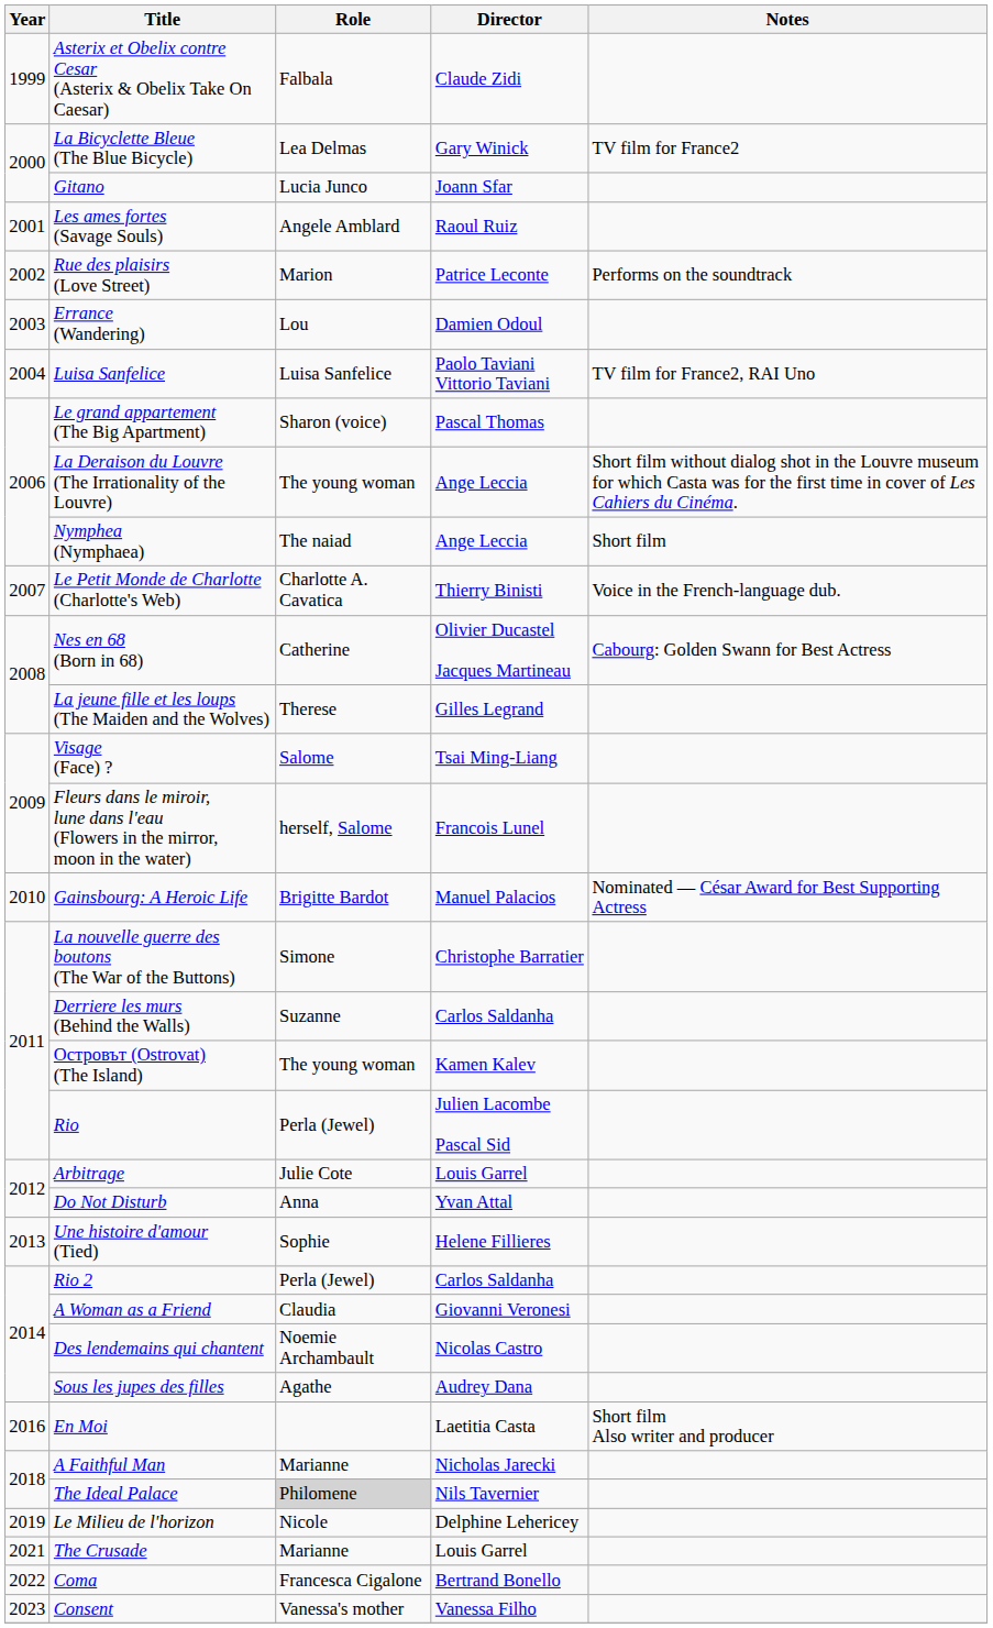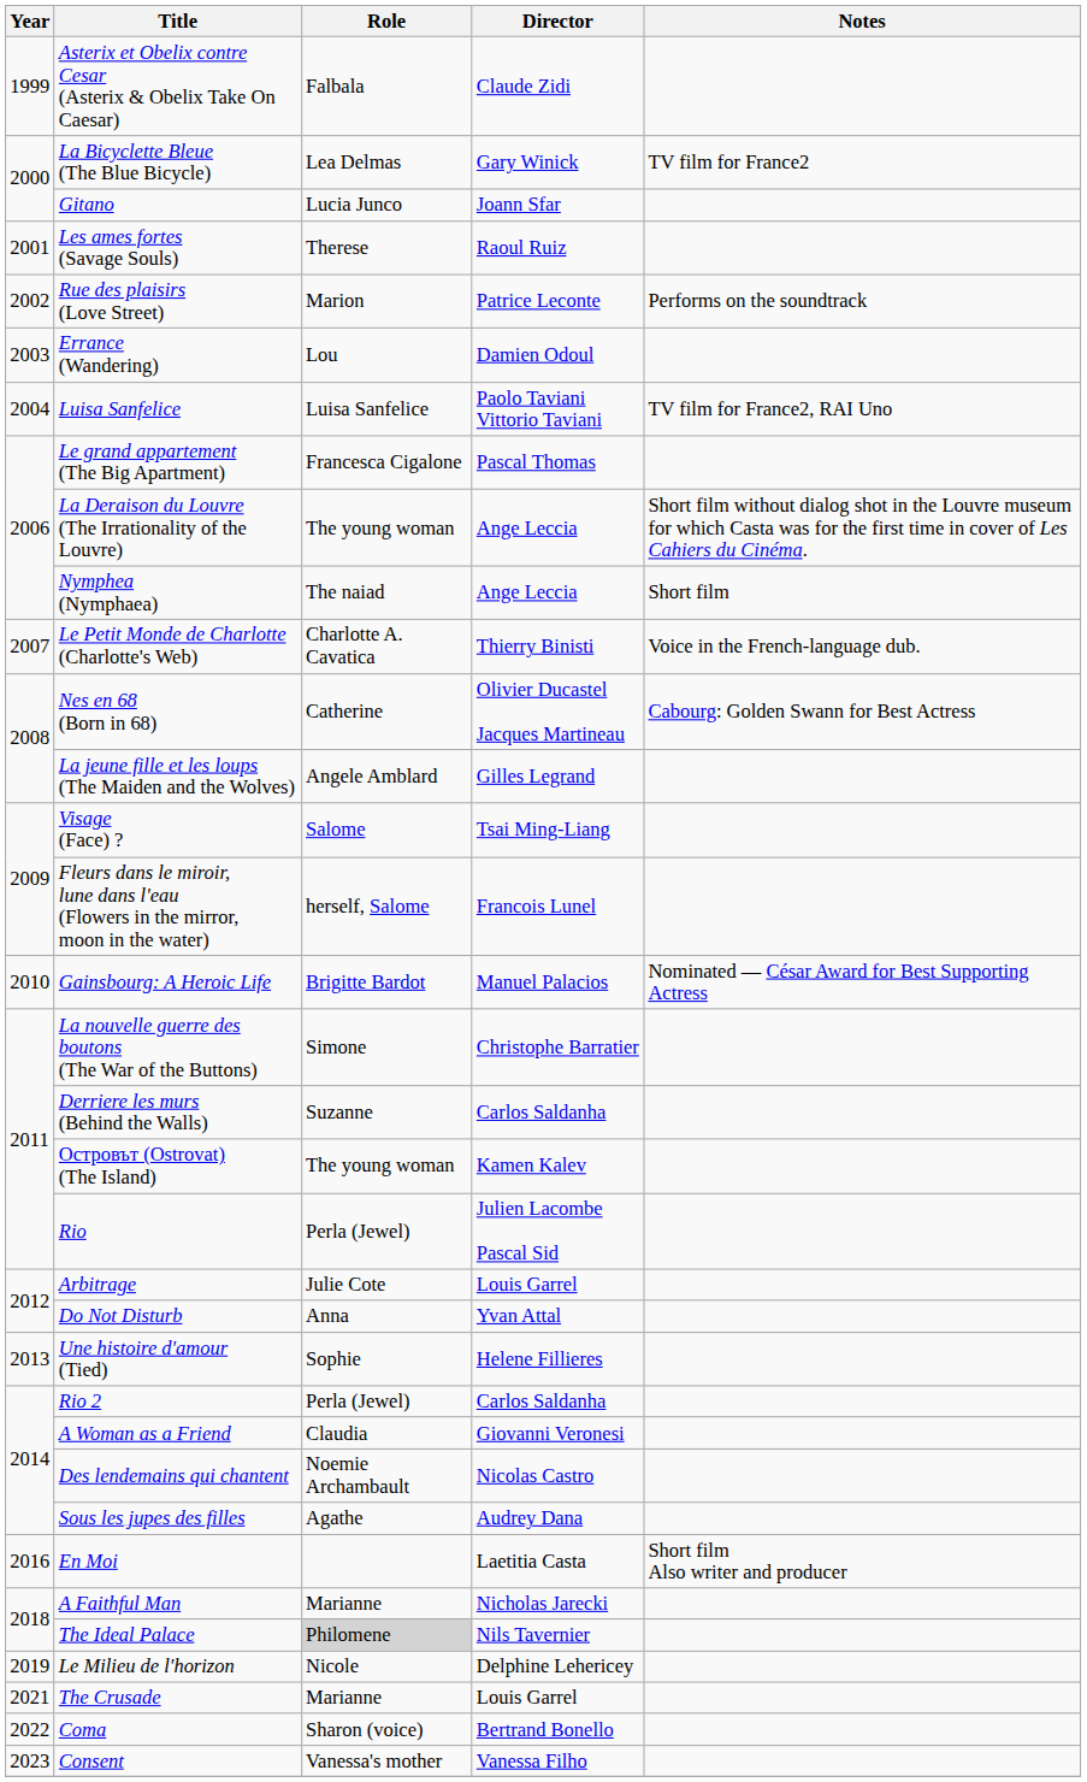 <table class="wikitable sortable">
 <tr>
 <th>Year</th>
 <th>Title</th>
 <th>Role</th>
 <th>Director</th>
 <th class="unsortable">Notes</th>
 </tr>
 <tr>
 <td>1999</td>
 <td><em><a href='#'>Asterix et Obelix contre Cesar</a></em><br>(Asterix & Obelix Take On Caesar)</td>
 <td>Falbala</td>
 <td><a href='#'>Claude Zidi</a></td>
 <td></td>
 </tr>
 <tr>
 <td rowspan="2">2000</td>
 <td><em><a href='#'>La Bicyclette Bleue</a></em><br>(The Blue Bicycle)</td>
 <td>Lea Delmas</td>
 <td><a href='#'>Gary Winick</a></td>
 <td>TV film for France2</td>
 </tr>
 <tr>
 <td><em><a href='#'>Gitano</a></em></td>
 <td>Lucia Junco</td>
 <td><a href='#'>Joann Sfar</a></td>
 <td></td>
 </tr>
 <tr>
 <td>2001</td>
 <td><em><a href='#'>Les ames fortes</a></em><br>(Savage Souls)</td>
-<td>Angele Amblard</td>
+<td>Therese</td>
 <td><a href='#'>Raoul Ruiz</a></td>
 <td></td>
 </tr>
 <tr>
 <td>2002</td>
 <td><em><a href='#'>Rue des plaisirs</a></em><br>(Love Street)</td>
 <td>Marion</td>
 <td><a href='#'>Patrice Leconte</a></td>
 <td>Performs on the soundtrack</td>
 </tr>
 <tr>
 <td>2003</td>
 <td><em><a href='#'>Errance</a></em><br>(Wandering)</td>
 <td>Lou</td>
 <td><a href='#'>Damien Odoul</a></td>
 <td></td>
 </tr>
 <tr>
 <td>2004</td>
 <td><em><a href='#'>Luisa Sanfelice</a></em></td>
 <td>Luisa Sanfelice</td>
 <td><a href='#'>Paolo Taviani</a><br><a href='#'>Vittorio Taviani</a></td>
 <td>TV film for France2, RAI Uno</td>
 </tr>
 <tr>
 <td rowspan="3">2006</td>
 <td><em><a href='#'>Le grand appartement</a></em><br>(The Big Apartment)</td>
-<td>Sharon (voice)</td>
+<td style=white-space:nowrap>Francesca Cigalone</td>
 <td><a href='#'>Pascal Thomas</a></td>
 <td></td>
 </tr>
 <tr>
 <td><em><a href='#'>La Deraison du Louvre</a></em><br>(The Irrationality of the Louvre)</td>
 <td>The young woman</td>
 <td><a href='#'>Ange Leccia</a></td>
 <td>Short film without dialog shot in the Louvre museum for which Casta was for the first time in cover of <em>Les <a href='#'>Cahiers du Cinéma</a></em>.</td>
 </tr>
 <tr>
 <td><em><a href='#'>Nymphea</a></em><br>(Nymphaea)</td>
 <td>The naiad</td>
 <td><a href='#'>Ange Leccia</a></td>
 <td>Short film</td>
 </tr>
 <tr>
 <td>2007</td>
 <td><em><a href='#'>Le Petit Monde de Charlotte</a></em><br>(Charlotte's Web)</td>
 <td>Charlotte A. Cavatica</td>
 <td><a href='#'>Thierry Binisti</a></td>
 <td>Voice in the French-language dub.</td>
 </tr>
 <tr>
 <td rowspan="2">2008</td>
 <td><em><a href='#'>Nes en 68</a></em><br>(Born in 68)</td>
 <td>Catherine</td>
 <td><a href='#'>Olivier Ducastel</a><br><br><a href='#'>Jacques Martineau</a></td>
 <td><a href='#'>Cabourg</a>: Golden Swann for Best Actress</td>
 </tr>
 <tr>
 <td><em><a href='#'>La jeune fille et les loups</a></em><br>(The Maiden and the Wolves)</td>
-<td>Therese</td>
+<td>Angele Amblard</td>
 <td><a href='#'>Gilles Legrand</a></td>
 <td></td>
 </tr>
 <tr>
 <td rowspan="2">2009</td>
 <td><em><a href='#'>Visage</a></em><br>(Face) ? </td>
 <td><a href='#'>Salome</a></td>
 <td><a href='#'>Tsai Ming-Liang</a></td>
 <td></td>
 </tr>
 <tr>
 <td><em>Fleurs dans le miroir, <br>lune dans l'eau</em><br>(Flowers in the mirror, <br>moon in the water)</td>
 <td>herself, <a href='#'>Salome</a></td>
 <td><a href='#'>Francois Lunel</a></td>
 <td></td>
 </tr>
 <tr>
 <td>2010</td>
 <td style=white-space:nowrap><em><a href='#'>Gainsbourg: A Heroic Life</a></em></td>
 <td><a href='#'>Brigitte Bardot</a></td>
 <td><a href='#'>Manuel Palacios</a></td>
 <td>Nominated — <a href='#'>César Award for Best Supporting Actress</a></td>
 </tr>
 <tr>
 <td rowspan="4">2011</td>
 <td><em><a href='#'>La nouvelle guerre des boutons</a></em><br>(The War of the Buttons)</td>
 <td>Simone</td>
 <td style=white-space:nowrap><a href='#'>Christophe Barratier</a></td>
 <td></td>
 </tr>
 <tr>
 <td><em><a href='#'>Derriere les murs</a></em><br>(Behind the Walls)</td>
 <td>Suzanne</td>
 <td><a href='#'>Carlos Saldanha</a></td>
 <td></td>
 </tr>
 <tr>
 <td><a href='#'>Островът (Ostrovat)</a><br>(The Island)</td>
 <td>The young woman</td>
 <td><a href='#'>Kamen Kalev</a></td>
 <td></td>
 </tr>
 <tr>
 <td><em><a href='#'>Rio</a></em></td>
 <td>Perla (Jewel)</td>
 <td><a href='#'>Julien Lacombe</a><br><br><a href='#'>Pascal Sid</a></td>
 <td></td>
 </tr>
 <tr>
 <td rowspan="2">2012</td>
 <td><em><a href='#'>Arbitrage</a></em></td>
 <td>Julie Cote</td>
 <td><a href='#'>Louis Garrel</a></td>
 <td></td>
 </tr>
 <tr>
 <td><em><a href='#'>Do Not Disturb</a></em></td>
 <td>Anna</td>
 <td><a href='#'>Yvan Attal</a></td>
 <td></td>
 </tr>
 <tr>
 <td>2013</td>
 <td><em><a href='#'>Une histoire d'amour</a></em><br>(Tied)</td>
 <td>Sophie</td>
 <td><a href='#'>Helene Fillieres</a></td>
 <td></td>
 </tr>
 <tr>
 <td rowspan="4">2014</td>
 <td><em><a href='#'>Rio 2</a></em></td>
 <td>Perla (Jewel)</td>
 <td><a href='#'>Carlos Saldanha</a></td>
 <td></td>
 </tr>
 <tr>
 <td><em><a href='#'>A Woman as a Friend</a></em></td>
 <td>Claudia</td>
 <td><a href='#'>Giovanni Veronesi</a></td>
 <td></td>
 </tr>
 <tr>
 <td><em><a href='#'>Des lendemains qui chantent</a></em></td>
 <td>Noemie Archambault</td>
 <td><a href='#'>Nicolas Castro</a></td>
 <td></td>
 </tr>
 <tr>
 <td><em><a href='#'>Sous les jupes des filles</a></em></td>
 <td>Agathe</td>
 <td><a href='#'>Audrey Dana</a></td>
 <td></td>
 </tr>
 <tr>
 <td>2016</td>
 <td><em><a href='#'>En Moi</a></em></td>
 <td></td>
 <td>Laetitia Casta</td>
 <td>Short film<br>Also writer and producer</td>
 </tr>
 <tr>
 <td rowspan="2">2018</td>
 <td><em><a href='#'>A Faithful Man</a></em></td>
 <td>Marianne</td>
 <td><a href='#'>Nicholas Jarecki</a></td>
 <td></td>
 </tr>
 <tr>
 <td><em><a href='#'>The Ideal Palace</a></em></td>
 <td style="background: lightgrey;">Philomene</td>
 <td><a href='#'>Nils Tavernier</a></td>
 <td></td>
 </tr>
 <tr>
 <td>2019</td>
 <td><em>Le Milieu de l'horizon</em></td>
 <td>Nicole</td>
 <td>Delphine Lehericey</td>
 <td></td>
 </tr>
 <tr>
 <td>2021</td>
 <td><em><a href='#'>The Crusade</a></em></td>
 <td>Marianne</td>
 <td>Louis Garrel</td>
 <td></td>
 </tr>
 <tr>
 <td>2022</td>
 <td><em><a href='#'>Coma</a></em></td>
-<td style=white-space:nowrap>Francesca Cigalone</td>
+<td>Sharon (voice)</td>
 <td><a href='#'>Bertrand Bonello</a></td>
 <td></td>
 </tr>
 <tr>
 <td>2023</td>
 <td><em><a href='#'>Consent</a></em></td>
 <td>Vanessa's mother</td>
 <td><a href='#'>Vanessa Filho</a></td>
 <td></td>
 </tr>
 <tr>
 </tr>
 </table>
